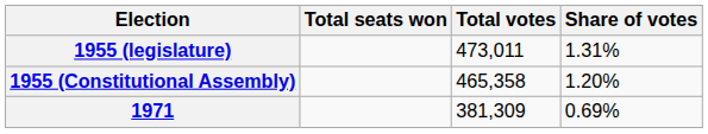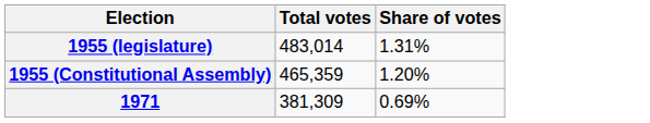 <table class="wikitable">
 <tr>
 <th>Election</th>
-<th>Total seats won</th>
 <th>Total votes</th>
 <th>Share of votes</th>
 </tr>
 <tr>
 <th><a href='#'>1955 (legislature)</a></th>
-<td></td>
-<td>473,011</td>
+<td>483,014</td>
 <td>1.31%</td>
 </tr>
 <tr>
 <th><a href='#'>1955 (Constitutional Assembly)</a></th>
-<td></td>
-<td>465,358</td>
+<td>465,359</td>
 <td>1.20%</td>
 </tr>
 <tr>
 <th><a href='#'>1971</a></th>
-<td></td>
 <td>381,309</td>
 <td>0.69%</td>
 </tr>
 </table>
